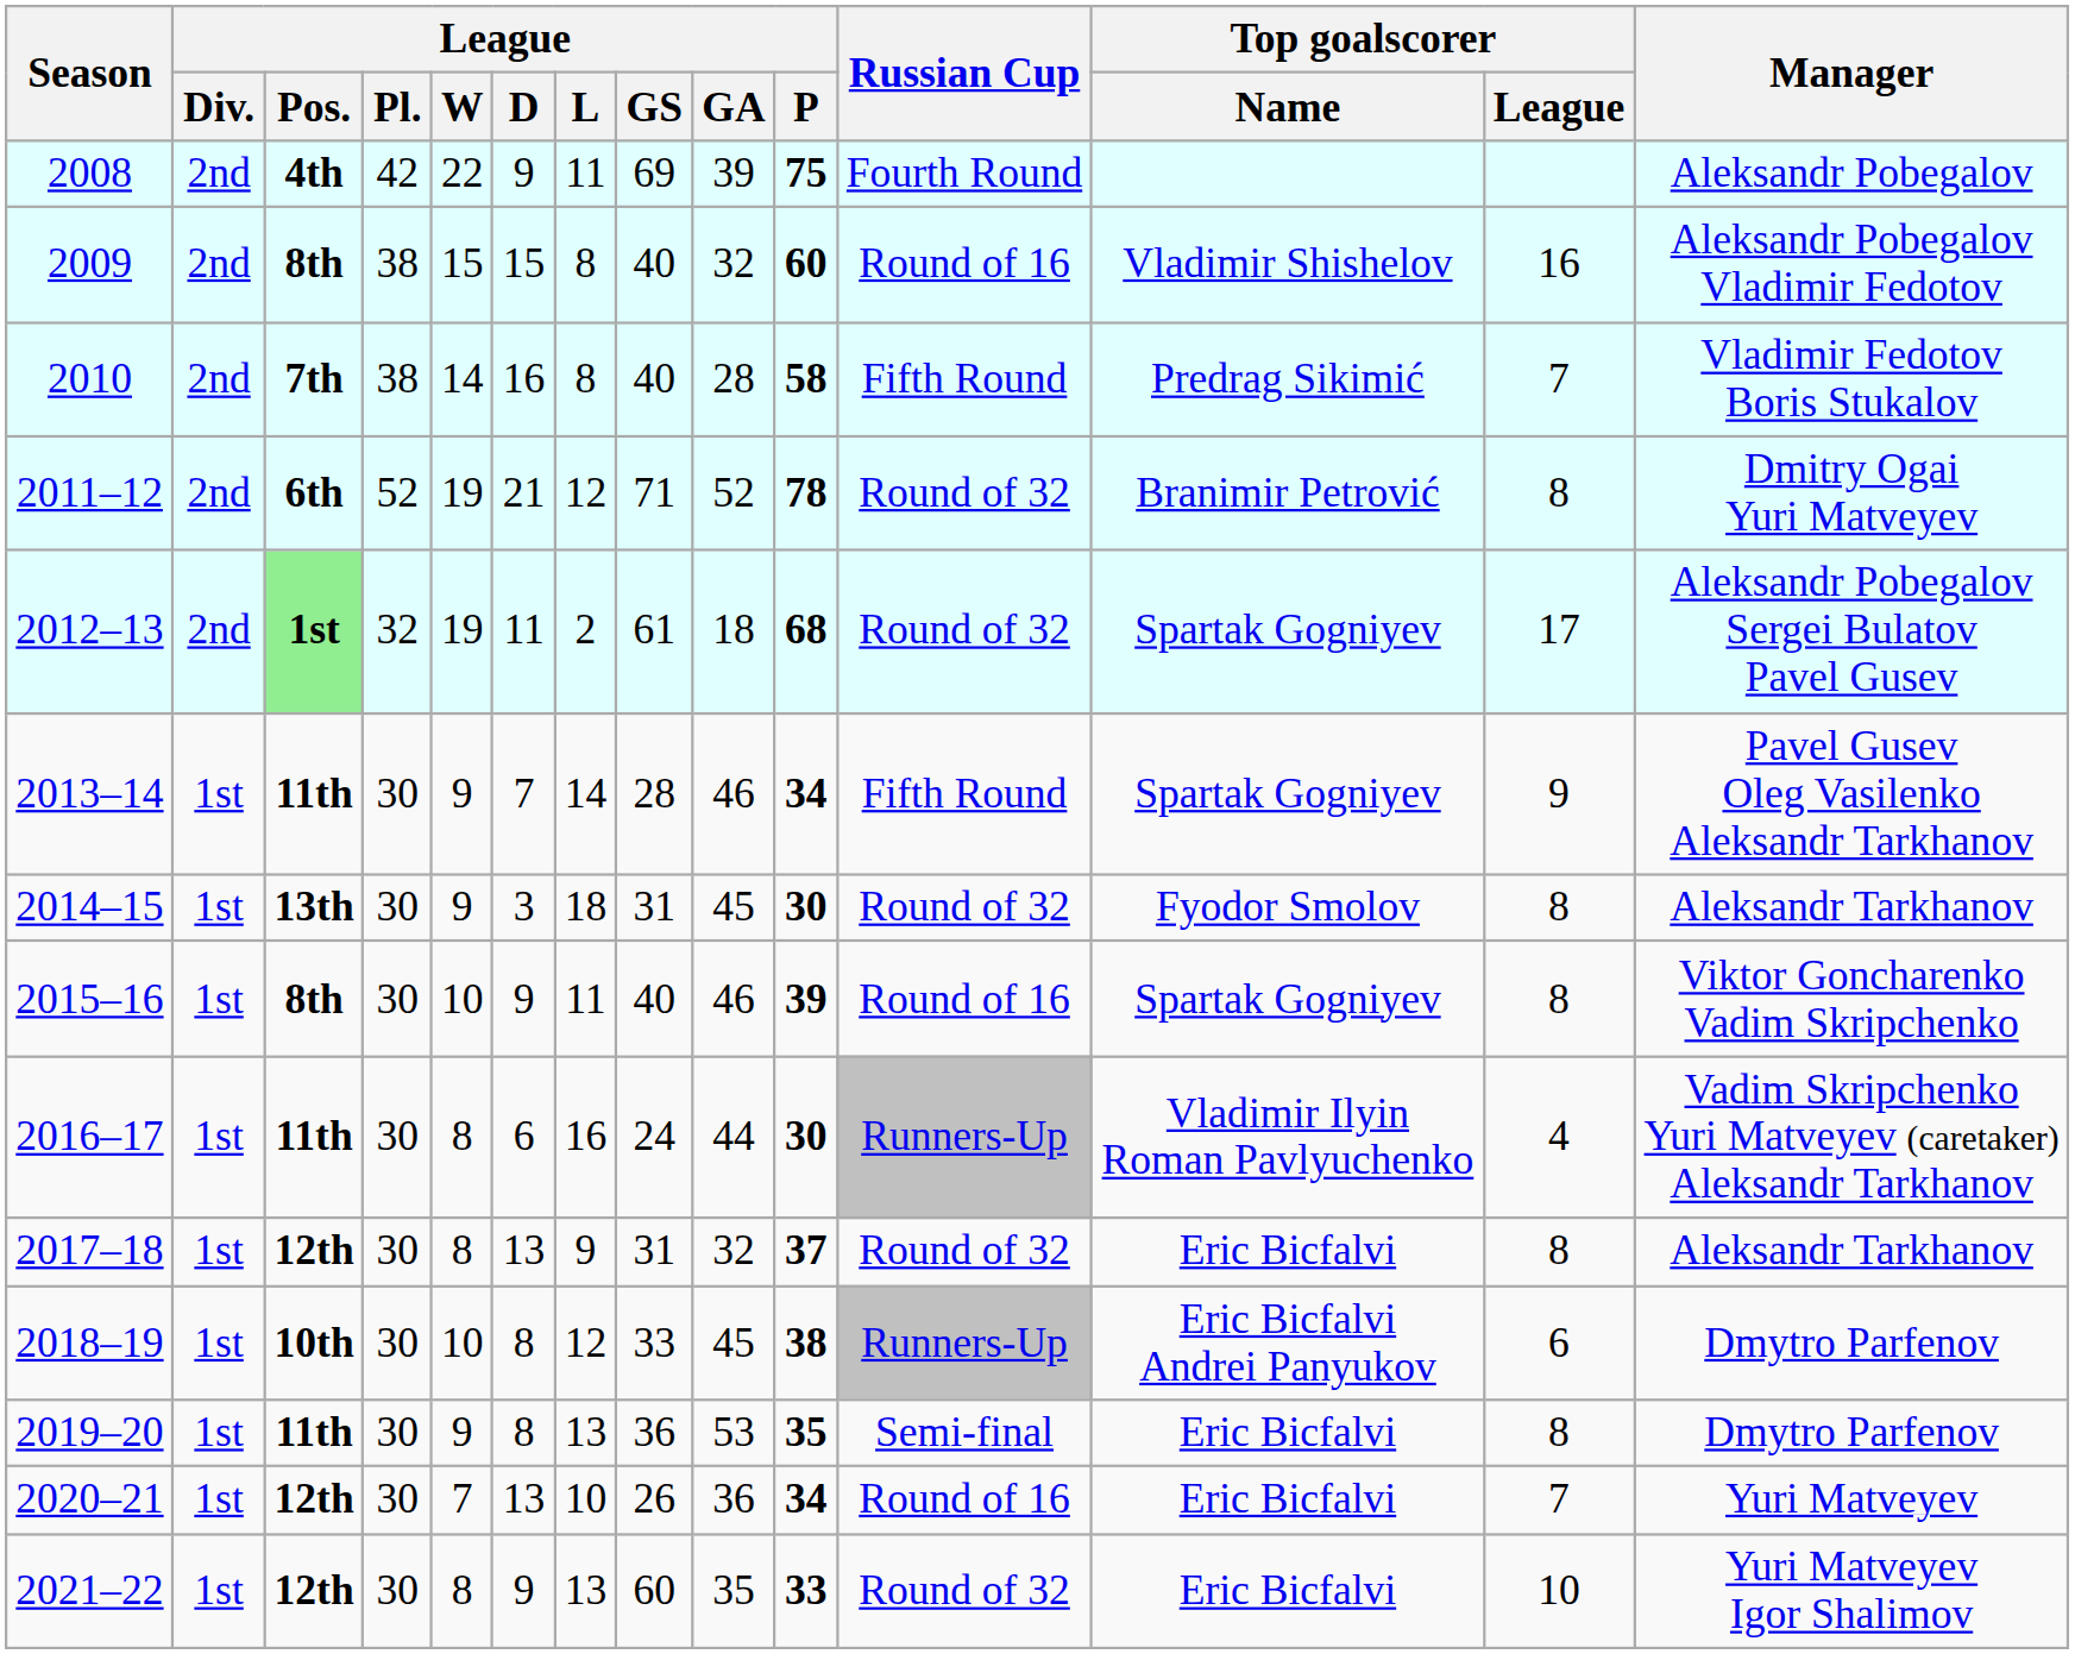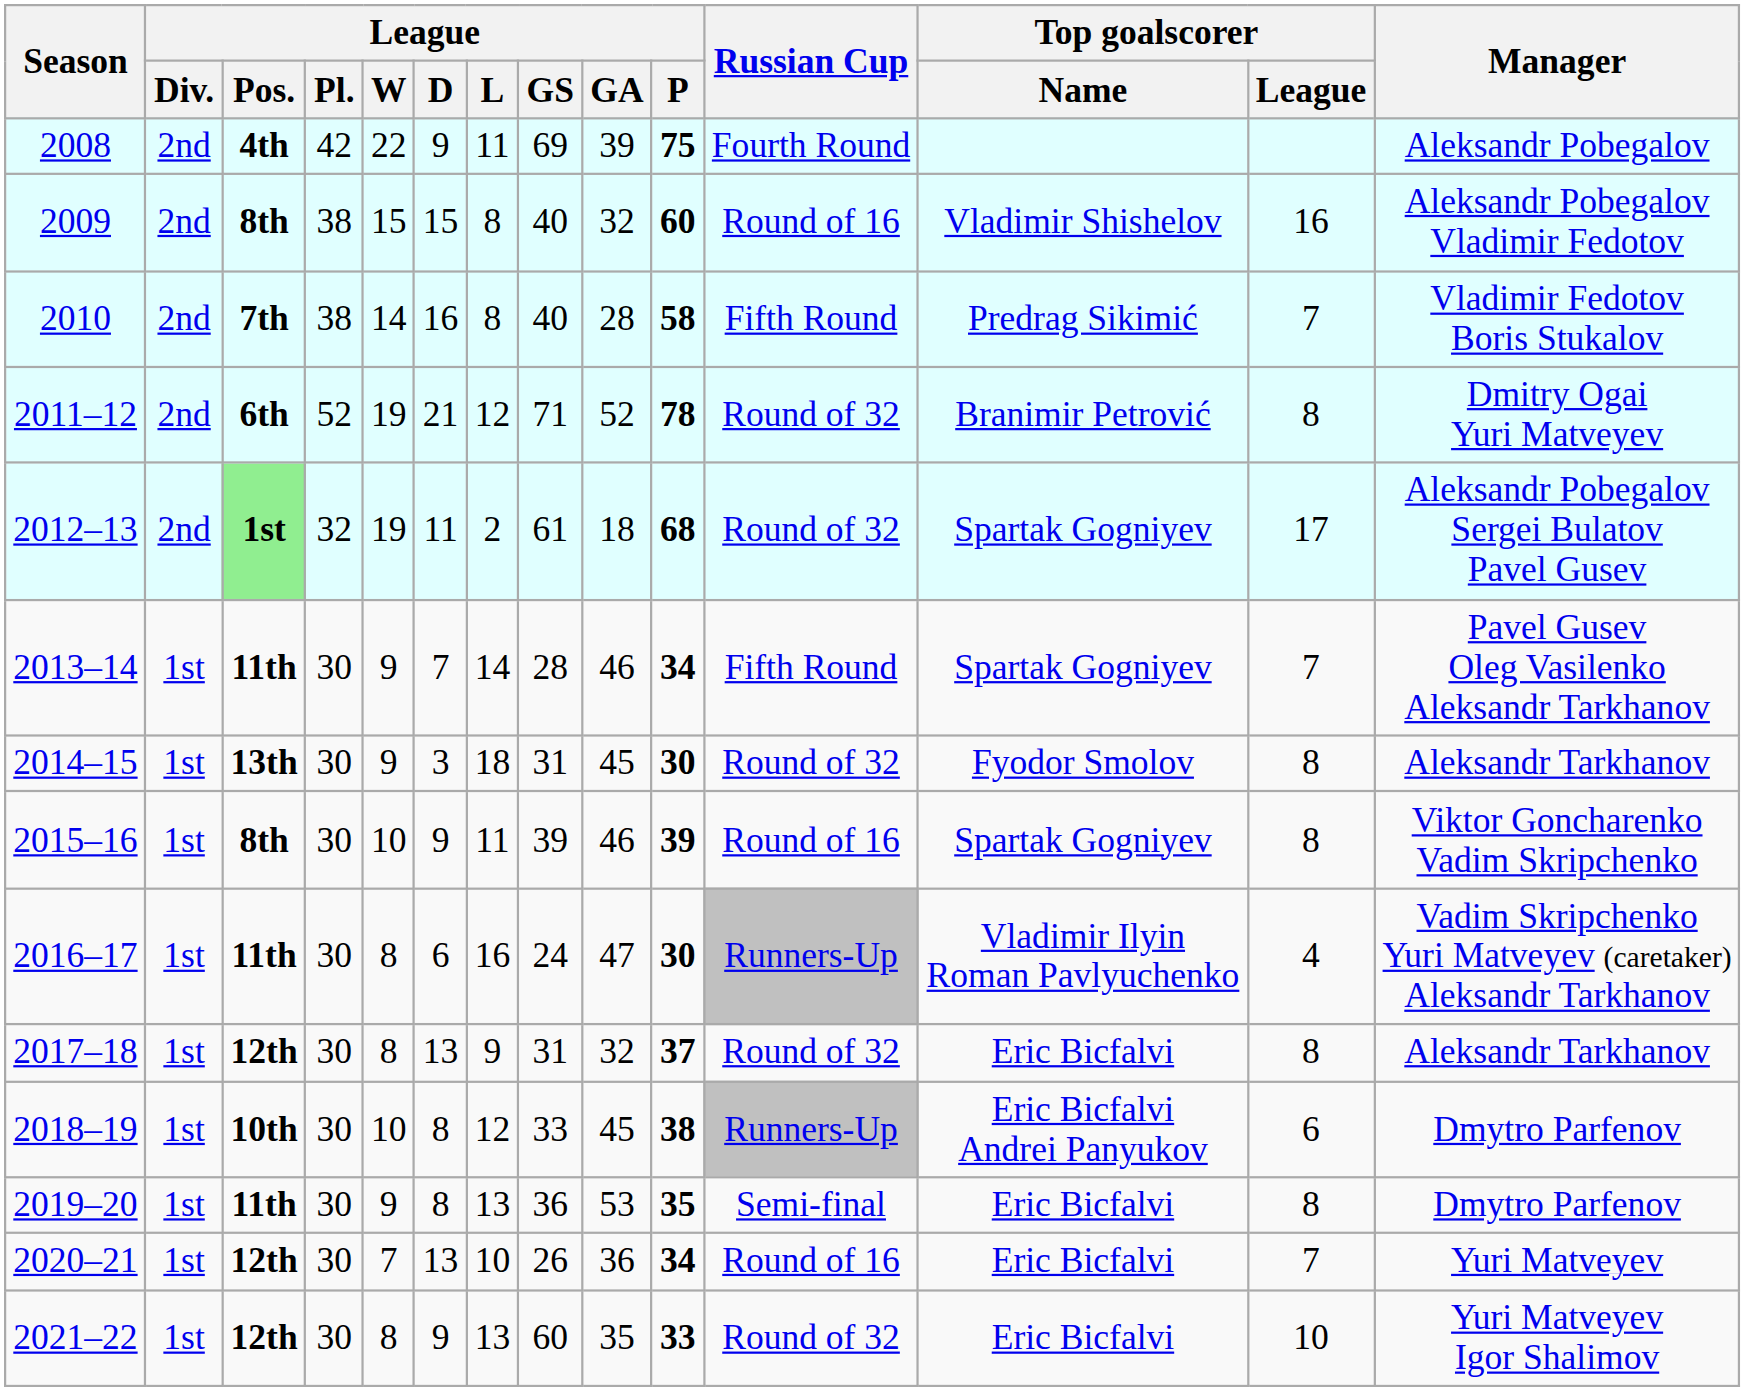 <table class="wikitable sortable collapsible collapsed">
 <tr style="background:#efefef;">
 <th rowspan="2">Season</th>
 <th colspan="9">League</th>
 <th rowspan="2"><a href='#'>Russian Cup</a></th>
 <th colspan="2">Top goalscorer</th>
 <th rowspan="2">Manager</th>
 </tr>
 <tr>
 <th>Div.</th>
 <th>Pos.</th>
 <th>Pl.</th>
 <th>W</th>
 <th>D</th>
 <th>L</th>
 <th>GS</th>
 <th>GA</th>
 <th>P</th>
 <th>Name</th>
 <th>League</th>
 </tr>
 <tr bgcolor=LightCyan>
 <td align=center><a href='#'>2008</a></td>
 <td align=center><a href='#'>2nd</a></td>
 <td align=center><strong>4th</strong></td>
 <td align=center>42</td>
 <td align=center>22</td>
 <td align=center>9</td>
 <td align=center>11</td>
 <td align=center>69</td>
 <td align=center>39</td>
 <td align=center><strong>75</strong></td>
 <td style="text-align:center"><a href='#'>Fourth Round</a></td>
 <td align=center></td>
 <td align=center></td>
 <td align=center><a href='#'>Aleksandr Pobegalov</a></td>
 </tr>
 <tr bgcolor=LightCyan>
 <td align=center><a href='#'>2009</a></td>
 <td align=center><a href='#'>2nd</a></td>
 <td align=center><strong>8th</strong></td>
 <td align=center>38</td>
 <td align=center>15</td>
 <td align=center>15</td>
 <td align=center>8</td>
 <td align=center>40</td>
 <td align=center>32</td>
 <td align=center><strong>60</strong></td>
 <td style="text-align:center"><a href='#'>Round of 16</a></td>
 <td align=center><a href='#'>Vladimir Shishelov</a></td>
 <td align=center>16</td>
 <td align=center><a href='#'>Aleksandr Pobegalov</a> <br> <a href='#'>Vladimir Fedotov</a></td>
 </tr>
 <tr bgcolor=LightCyan>
 <td align=center><a href='#'>2010</a></td>
 <td align=center><a href='#'>2nd</a></td>
 <td align=center><strong>7th</strong></td>
 <td align=center>38</td>
 <td align=center>14</td>
 <td align=center>16</td>
 <td align=center>8</td>
 <td align=center>40</td>
 <td align=center>28</td>
 <td align=center><strong>58</strong></td>
 <td style="text-align:center"><a href='#'>Fifth Round</a></td>
 <td align=center><a href='#'>Predrag Sikimić</a></td>
 <td align=center>7</td>
 <td align=center><a href='#'>Vladimir Fedotov</a> <br> <a href='#'>Boris Stukalov</a></td>
 </tr>
 <tr bgcolor=LightCyan>
 <td align=center><a href='#'>2011–12</a></td>
 <td align=center><a href='#'>2nd</a></td>
 <td align=center><strong>6th</strong></td>
 <td align=center>52</td>
 <td align=center>19</td>
 <td align=center>21</td>
 <td align=center>12</td>
 <td align=center>71</td>
 <td align=center>52</td>
 <td align=center><strong>78</strong></td>
 <td style="text-align:center"><a href='#'>Round of 32</a></td>
 <td align=center><a href='#'>Branimir Petrović</a></td>
 <td align=center>8</td>
 <td align=center><a href='#'>Dmitry Ogai</a> <br> <a href='#'>Yuri Matveyev</a></td>
 </tr>
 <tr bgcolor=LightCyan>
 <td align=center><a href='#'>2012–13</a></td>
 <td align=center><a href='#'>2nd</a></td>
 <td style="text-align:center; background:lightgreen;"><strong>1st</strong></td>
 <td align=center>32</td>
 <td align=center>19</td>
 <td align=center>11</td>
 <td align=center>2</td>
 <td align=center>61</td>
 <td align=center>18</td>
 <td align=center><strong>68</strong></td>
 <td style="text-align:center"><a href='#'>Round of 32</a></td>
 <td align=center><a href='#'>Spartak Gogniyev</a></td>
 <td align=center>17</td>
 <td align=center><a href='#'>Aleksandr Pobegalov</a> <br> <a href='#'>Sergei Bulatov</a> <br> <a href='#'>Pavel Gusev</a></td>
 </tr>
 <tr>
 <td align=center><a href='#'>2013–14</a></td>
 <td align=center><a href='#'>1st</a></td>
 <td align=center><strong>11th</strong></td>
 <td align=center>30</td>
 <td align=center>9</td>
 <td align=center>7</td>
 <td align=center>14</td>
 <td align=center>28</td>
 <td align=center>46</td>
 <td align=center><strong>34</strong></td>
 <td style="text-align:center"><a href='#'>Fifth Round</a></td>
 <td align=center><a href='#'>Spartak Gogniyev</a></td>
-<td align=center>9</td>
+<td align=center>7</td>
 <td align=center><a href='#'>Pavel Gusev</a> <br> <a href='#'>Oleg Vasilenko</a> <br> <a href='#'>Aleksandr Tarkhanov</a></td>
 </tr>
 <tr>
 <td align=center><a href='#'>2014–15</a></td>
 <td align=center><a href='#'>1st</a></td>
 <td align=center><strong>13th</strong></td>
 <td align=center>30</td>
 <td align=center>9</td>
 <td align=center>3</td>
 <td align=center>18</td>
 <td align=center>31</td>
 <td align=center>45</td>
 <td align=center><strong>30</strong></td>
 <td style="text-align:center"><a href='#'>Round of 32</a></td>
 <td align=center><a href='#'>Fyodor Smolov</a></td>
 <td align=center>8</td>
 <td align=center><a href='#'>Aleksandr Tarkhanov</a></td>
 </tr>
 <tr>
 <td align=center><a href='#'>2015–16</a></td>
 <td align=center><a href='#'>1st</a></td>
 <td align=center><strong>8th</strong></td>
 <td align=center>30</td>
 <td align=center>10</td>
 <td align=center>9</td>
 <td align=center>11</td>
-<td align=center>40</td>
+<td align=center>39</td>
 <td align=center>46</td>
 <td align=center><strong>39</strong></td>
 <td style="text-align:center"><a href='#'>Round of 16</a></td>
 <td align=center><a href='#'>Spartak Gogniyev</a></td>
 <td align=center>8</td>
 <td align=center><a href='#'>Viktor Goncharenko</a> <br> <a href='#'>Vadim Skripchenko</a></td>
 </tr>
 <tr>
 <td align=center><a href='#'>2016–17</a></td>
 <td align=center><a href='#'>1st</a></td>
 <td align=center><strong>11th</strong></td>
 <td align=center>30</td>
 <td align=center>8</td>
 <td align=center>6</td>
 <td align=center>16</td>
 <td align=center>24</td>
-<td align=center>44</td>
+<td align=center>47</td>
 <td align=center><strong>30</strong></td>
 <td style="text-align:center; background:silver;"><a href='#'>Runners-Up</a></td>
 <td align=center><a href='#'>Vladimir Ilyin</a> <br> <a href='#'>Roman Pavlyuchenko</a></td>
 <td align=center>4</td>
 <td align=center><a href='#'>Vadim Skripchenko</a> <br> <a href='#'>Yuri Matveyev</a> <small>(caretaker)</small> <br> <a href='#'>Aleksandr Tarkhanov</a></td>
 </tr>
 <tr>
 <td align=center><a href='#'>2017–18</a></td>
 <td align=center><a href='#'>1st</a></td>
 <td align=center><strong>12th</strong></td>
 <td align=center>30</td>
 <td align=center>8</td>
 <td align=center>13</td>
 <td align=center>9</td>
 <td align=center>31</td>
 <td align=center>32</td>
 <td align=center><strong>37</strong></td>
 <td style="text-align:center"><a href='#'>Round of 32</a></td>
 <td align=center><a href='#'>Eric Bicfalvi</a></td>
 <td align=center>8</td>
 <td align=center><a href='#'>Aleksandr Tarkhanov</a></td>
 </tr>
 <tr>
 <td align=center><a href='#'>2018–19</a></td>
 <td align=center><a href='#'>1st</a></td>
 <td align=center><strong>10th</strong></td>
 <td align=center>30</td>
 <td align=center>10</td>
 <td align=center>8</td>
 <td align=center>12</td>
 <td align=center>33</td>
 <td align=center>45</td>
 <td align=center><strong>38</strong></td>
 <td style="text-align:center; background:silver;"><a href='#'>Runners-Up</a></td>
 <td align=center><a href='#'>Eric Bicfalvi</a> <br> <a href='#'>Andrei Panyukov</a></td>
 <td align=center>6</td>
 <td align=center><a href='#'>Dmytro Parfenov</a></td>
 </tr>
 <tr>
 <td align=center><a href='#'>2019–20</a></td>
 <td align=center><a href='#'>1st</a></td>
 <td align=center><strong>11th</strong></td>
 <td align=center>30</td>
 <td align=center>9</td>
 <td align=center>8</td>
 <td align=center>13</td>
 <td align=center>36</td>
 <td align=center>53</td>
 <td align=center><strong>35</strong></td>
 <td style="text-align:center"><a href='#'>Semi-final</a></td>
 <td align=center><a href='#'>Eric Bicfalvi</a></td>
 <td align=center>8</td>
 <td align=center><a href='#'>Dmytro Parfenov</a></td>
 </tr>
 <tr>
 <td align=center><a href='#'>2020–21</a></td>
 <td align=center><a href='#'>1st</a></td>
 <td align=center><strong>12th</strong></td>
 <td align=center>30</td>
 <td align=center>7</td>
 <td align=center>13</td>
 <td align=center>10</td>
 <td align=center>26</td>
 <td align=center>36</td>
 <td align=center><strong>34</strong></td>
 <td style="text-align:center"><a href='#'>Round of 16</a></td>
 <td align=center><a href='#'>Eric Bicfalvi</a></td>
 <td align=center>7</td>
 <td align=center><a href='#'>Yuri Matveyev</a></td>
 </tr>
 <tr>
 <td align=center><a href='#'>2021–22</a></td>
 <td align=center><a href='#'>1st</a></td>
 <td align=center><strong>12th</strong></td>
 <td align=center>30</td>
 <td align=center>8</td>
 <td align=center>9</td>
 <td align=center>13</td>
 <td align=center>60</td>
 <td align=center>35</td>
 <td align=center><strong>33</strong></td>
 <td style="text-align:center"><a href='#'>Round of 32</a></td>
 <td align=center><a href='#'>Eric Bicfalvi</a></td>
 <td align=center>10</td>
 <td align=center><a href='#'>Yuri Matveyev</a> <br> <a href='#'>Igor Shalimov</a></td>
 </tr>
 </table>
